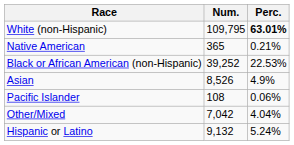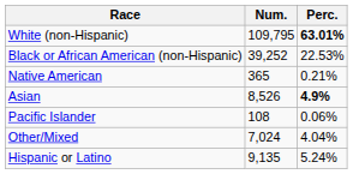 <table class="wikitable">
 <tr>
 <th>Race</th>
 <th>Num.</th>
 <th>Perc.</th>
 </tr>
 <tr>
 <td><a href='#'>White</a> (non-Hispanic)</td>
 <td>109,795</td>
 <td><strong>63.01%</strong></td>
 </tr>
 <tr>
+<td><a href='#'>Black or African American</a> (non-Hispanic)</td>
+<td>39,252</td>
+<td>22.53%</td>
+</tr>
+<tr>
 <td><a href='#'>Native American</a></td>
 <td>365</td>
 <td>0.21%</td>
 </tr>
 <tr>
-<td><a href='#'>Black or African American</a> (non-Hispanic)</td>
-<td>39,252</td>
-<td>22.53%</td>
-</tr>
-<tr>
 <td><a href='#'>Asian</a></td>
 <td>8,526</td>
-<td>4.9%</td>
+<td><strong>4.9%</strong></td>
 </tr>
 <tr>
 <td><a href='#'>Pacific Islander</a></td>
 <td>108</td>
 <td>0.06%</td>
 </tr>
 <tr>
 <td><a href='#'>Other/Mixed</a></td>
-<td>7,042</td>
+<td>7,024</td>
 <td>4.04%</td>
 </tr>
 <tr>
 <td><a href='#'>Hispanic</a> or <a href='#'>Latino</a></td>
-<td>9,132</td>
+<td>9,135</td>
 <td>5.24%</td>
 </tr>
 </table>
